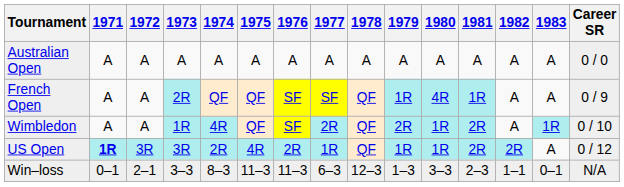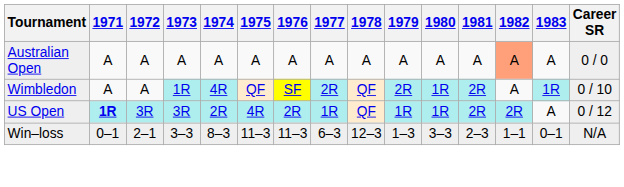 <table class="wikitable">
 <tr>
 <th>Tournament</th>
 <th><a href='#'>1971</a></th>
 <th><a href='#'>1972</a></th>
 <th><a href='#'>1973</a></th>
 <th><a href='#'>1974</a></th>
 <th><a href='#'>1975</a></th>
 <th><a href='#'>1976</a></th>
 <th><a href='#'>1977</a></th>
 <th><a href='#'>1978</a></th>
 <th><a href='#'>1979</a></th>
 <th><a href='#'>1980</a></th>
 <th><a href='#'>1981</a></th>
 <th><a href='#'>1982</a></th>
 <th><a href='#'>1983</a></th>
 <th>Career SR</th>
 </tr>
 <tr>
 <td style="background:#EFEFEF;"><a href='#'>Australian Open</a></td>
 <td align="center">A</td>
 <td align="center">A</td>
 <td align="center">A</td>
 <td align="center">A</td>
 <td align="center">A</td>
 <td align="center">A</td>
 <td align="center">A</td>
 <td align="center">A</td>
 <td align="center">A</td>
 <td align="center">A</td>
 <td align="center">A</td>
-<td align="center">A</td>
+<td align="center" style="background: lightsalmon;">A</td>
 <td align="center">A</td>
 <td style="background:#EFEFEF;" align="center">0 / 0</td>
-</tr>
-<tr>
-<td style="background:#EFEFEF;"><a href='#'>French Open</a></td>
-<td align="center">A</td>
-<td align="center">A</td>
-<td style="background:#afeeee;" align="center"><a href='#'>2R</a></td>
-<td style="background:#ffebcd;" align="center"><a href='#'>QF</a></td>
-<td style="background:#ffebcd;" align="center"><a href='#'>QF</a></td>
-<td style="background:yellow;" align="center"><a href='#'>SF</a></td>
-<td style="background:yellow;" align="center"><a href='#'>SF</a></td>
-<td style="background:#ffebcd;" align="center"><a href='#'>QF</a></td>
-<td style="background:#afeeee;" align="center"><a href='#'>1R</a></td>
-<td style="background:#afeeee;" align="center"><a href='#'>4R</a></td>
-<td style="background:#afeeee;" align="center"><a href='#'>1R</a></td>
-<td align="center">A</td>
-<td align="center">A</td>
-<td style="background:#EFEFEF;" align="center">0 / 9</td>
 </tr>
 <tr>
 <td style="background:#EFEFEF;"><a href='#'>Wimbledon</a></td>
 <td align="center">A</td>
 <td align="center">A</td>
 <td style="background:#afeeee;" align="center"><a href='#'>1R</a></td>
 <td style="background:#afeeee;" align="center"><a href='#'>4R</a></td>
 <td style="background:#ffebcd;" align="center"><a href='#'>QF</a></td>
 <td style="background:yellow;" align="center"><a href='#'>SF</a></td>
 <td style="background:#afeeee;" align="center"><a href='#'>2R</a></td>
 <td style="background:#ffebcd;" align="center"><a href='#'>QF</a></td>
 <td style="background:#afeeee;" align="center"><a href='#'>2R</a></td>
 <td style="background:#afeeee;" align="center"><a href='#'>1R</a></td>
 <td style="background:#afeeee;" align="center"><a href='#'>2R</a></td>
 <td align="center">A</td>
 <td style="background:#afeeee;" align="center"><a href='#'>1R</a></td>
 <td style="background:#EFEFEF;" align="center">0 / 10</td>
 </tr>
 <tr>
 <td style="background:#EFEFEF;"><a href='#'>US Open</a></td>
 <td style="background:#afeeee;" align="center"><strong><a href='#'>1R</a></strong></td>
 <td style="background:#afeeee;" align="center"><a href='#'>3R</a></td>
 <td style="background:#afeeee;" align="center"><a href='#'>3R</a></td>
 <td style="background:#afeeee;" align="center"><a href='#'>2R</a></td>
 <td style="background:#afeeee;" align="center"><a href='#'>4R</a></td>
 <td style="background:#afeeee;" align="center"><a href='#'>2R</a></td>
 <td style="background:#afeeee;" align="center"><a href='#'>1R</a></td>
 <td style="background:#ffebcd;" align="center"><a href='#'>QF</a></td>
 <td style="background:#afeeee;" align="center"><a href='#'>1R</a></td>
 <td style="background:#afeeee;" align="center"><a href='#'>1R</a></td>
 <td style="background:#afeeee;" align="center"><a href='#'>2R</a></td>
 <td style="background:#afeeee;" align="center"><a href='#'>2R</a></td>
 <td align="center">A</td>
 <td style="background:#EFEFEF;" align="center">0 / 12</td>
 </tr>
 <tr>
 <td style="background:#EFEFEF;">Win–loss</td>
 <td style="background:#EFEFEF;" align="center">0–1</td>
 <td style="background:#EFEFEF;" align="center">2–1</td>
 <td style="background:#EFEFEF;" align="center">3–3</td>
 <td style="background:#EFEFEF;" align="center">8–3</td>
 <td style="background:#EFEFEF;" align="center">11–3</td>
 <td style="background:#EFEFEF;" align="center">11–3</td>
 <td style="background:#EFEFEF;" align="center">6–3</td>
 <td style="background:#EFEFEF;" align="center">12–3</td>
 <td style="background:#EFEFEF;" align="center">1–3</td>
 <td style="background:#EFEFEF;" align="center">3–3</td>
 <td style="background:#EFEFEF;" align="center">2–3</td>
 <td style="background:#EFEFEF;" align="center">1–1</td>
 <td style="background:#EFEFEF;" align="center">0–1</td>
 <td style="background:#EFEFEF;" align="center">N/A</td>
 </tr>
 </table>
